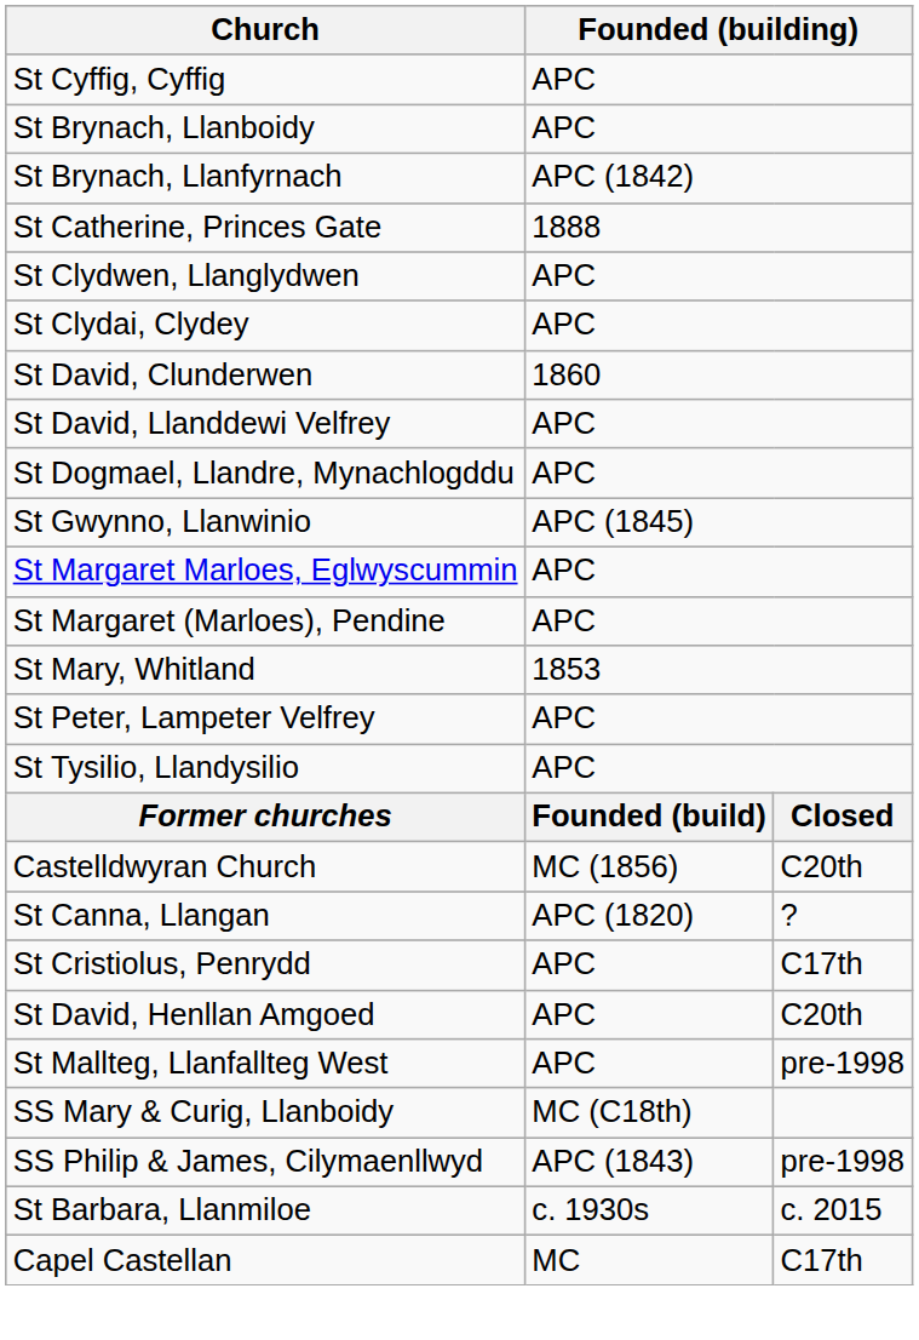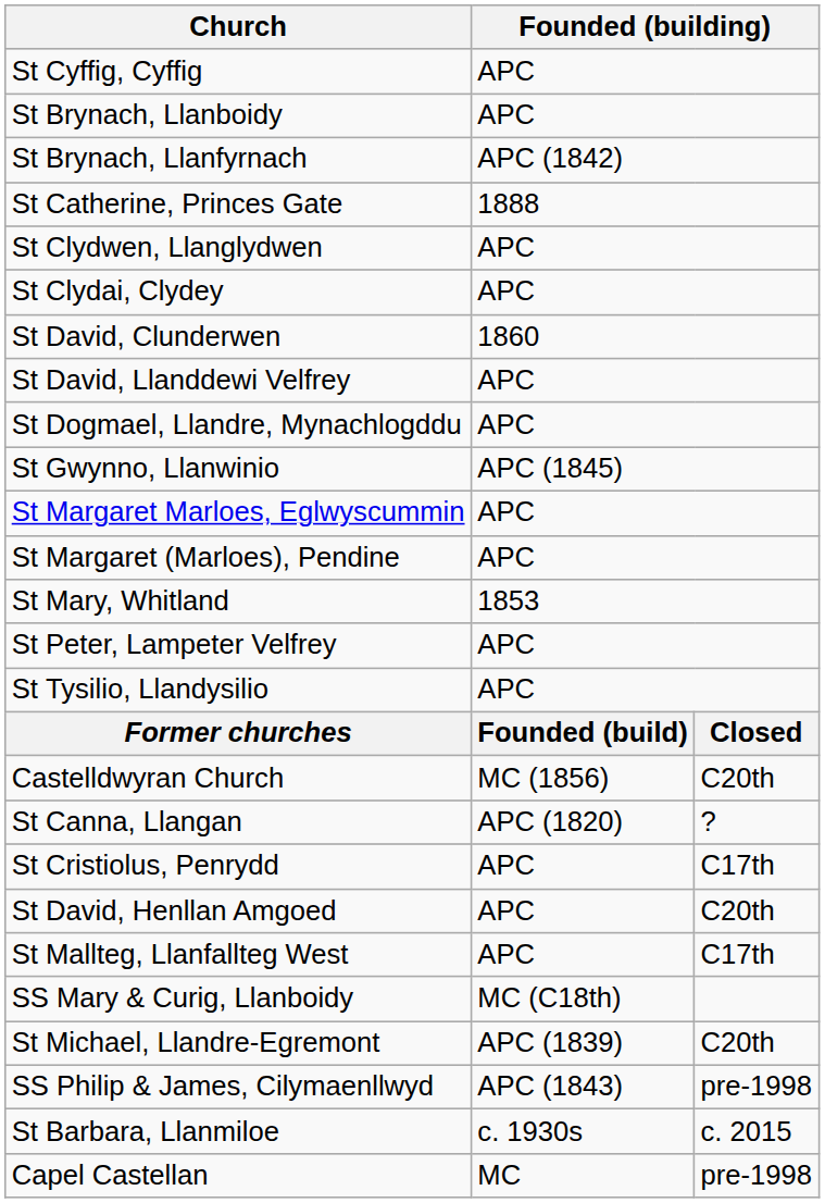 <table class="wikitable">
 <tr>
 <th>Church</th>
 <th colspan="2">Founded (building)</th>
 </tr>
 <tr>
 <td>St Cyffig, Cyffig</td>
 <td colspan="2">APC</td>
 </tr>
 <tr>
 <td>St Brynach, Llanboidy</td>
 <td colspan="2">APC</td>
 </tr>
 <tr>
 <td>St Brynach, Llanfyrnach</td>
 <td colspan="2">APC (1842)</td>
 </tr>
 <tr>
 <td>St Catherine, Princes Gate</td>
 <td colspan="2">1888</td>
 </tr>
 <tr>
 <td>St Clydwen, Llanglydwen</td>
 <td colspan="2">APC</td>
 </tr>
 <tr>
 <td>St Clydai, Clydey</td>
 <td colspan="2">APC</td>
 </tr>
 <tr>
 <td>St David, Clunderwen</td>
 <td colspan="2">1860</td>
 </tr>
 <tr>
 <td>St David, Llanddewi Velfrey</td>
 <td colspan="2">APC</td>
 </tr>
 <tr>
 <td>St Dogmael, Llandre, Mynachlogddu</td>
 <td colspan="2">APC</td>
 </tr>
 <tr>
 <td>St Gwynno, Llanwinio</td>
 <td colspan="2">APC (1845)</td>
 </tr>
 <tr>
 <td><a href='#'>St Margaret Marloes, Eglwyscummin</a></td>
 <td colspan="2">APC</td>
 </tr>
 <tr>
 <td>St Margaret (Marloes), Pendine</td>
 <td colspan="2">APC</td>
 </tr>
 <tr>
 <td>St Mary, Whitland</td>
 <td colspan="2">1853</td>
 </tr>
 <tr>
 <td>St Peter, Lampeter Velfrey</td>
 <td colspan="2">APC</td>
 </tr>
 <tr>
 <td>St Tysilio, Llandysilio</td>
 <td colspan="2">APC</td>
 </tr>
 <tr>
 <th><em>Former churches</em></th>
 <th>Founded (build)</th>
 <th>Closed</th>
 </tr>
 <tr>
 <td>Castelldwyran Church</td>
 <td>MC (1856)</td>
 <td>C20th</td>
 </tr>
 <tr>
 <td>St Canna, Llangan</td>
 <td>APC (1820)</td>
 <td>?</td>
 </tr>
 <tr>
 <td>St Cristiolus, Penrydd</td>
 <td>APC</td>
 <td>C17th </td>
 </tr>
 <tr>
 <td>St David, Henllan Amgoed</td>
 <td>APC</td>
 <td>C20th</td>
 </tr>
 <tr>
 <td>St Mallteg, Llanfallteg West</td>
 <td>APC</td>
-<td>pre-1998</td>
+<td>C17th </td>
 </tr>
 <tr>
 <td>SS Mary & Curig, Llanboidy</td>
 <td>MC (C18th)</td>
 <td></td>
+</tr>
+<tr>
+<td>St Michael, Llandre-Egremont</td>
+<td>APC (1839)</td>
+<td>C20th</td>
 </tr>
 <tr>
 <td>SS Philip & James, Cilymaenllwyd</td>
 <td>APC (1843)</td>
 <td>pre-1998</td>
 </tr>
 <tr>
 <td>St Barbara, Llanmiloe</td>
 <td>c. 1930s</td>
 <td>c. 2015</td>
 </tr>
 <tr>
 <td>Capel Castellan</td>
 <td>MC</td>
-<td>C17th </td>
+<td>pre-1998</td>
 </tr>
 </table>
